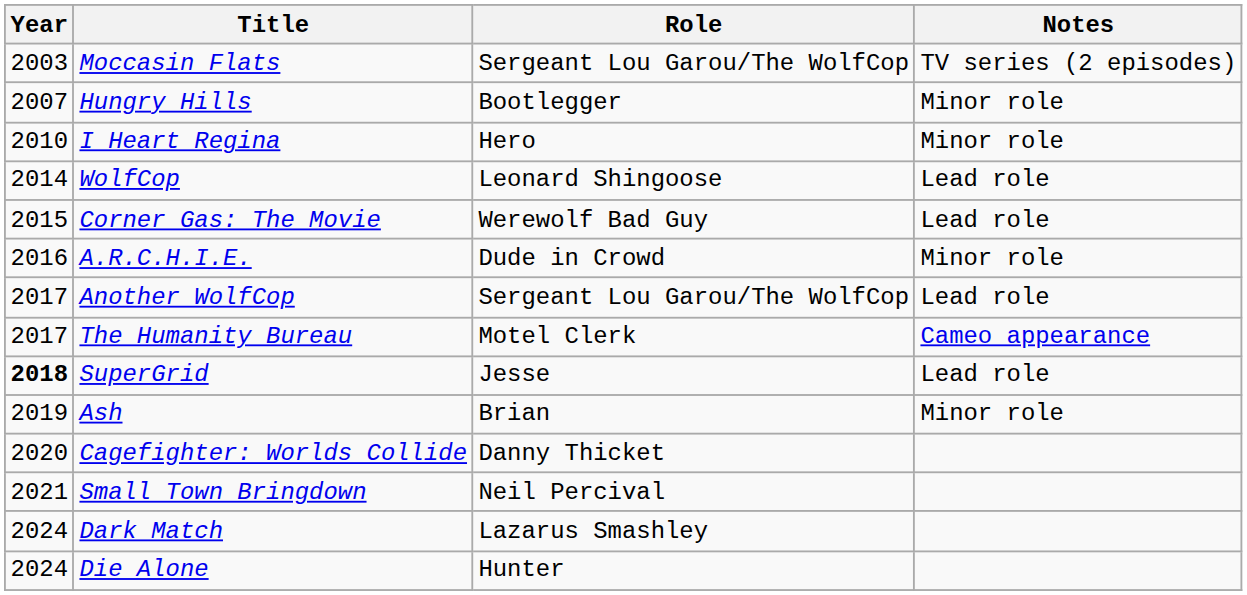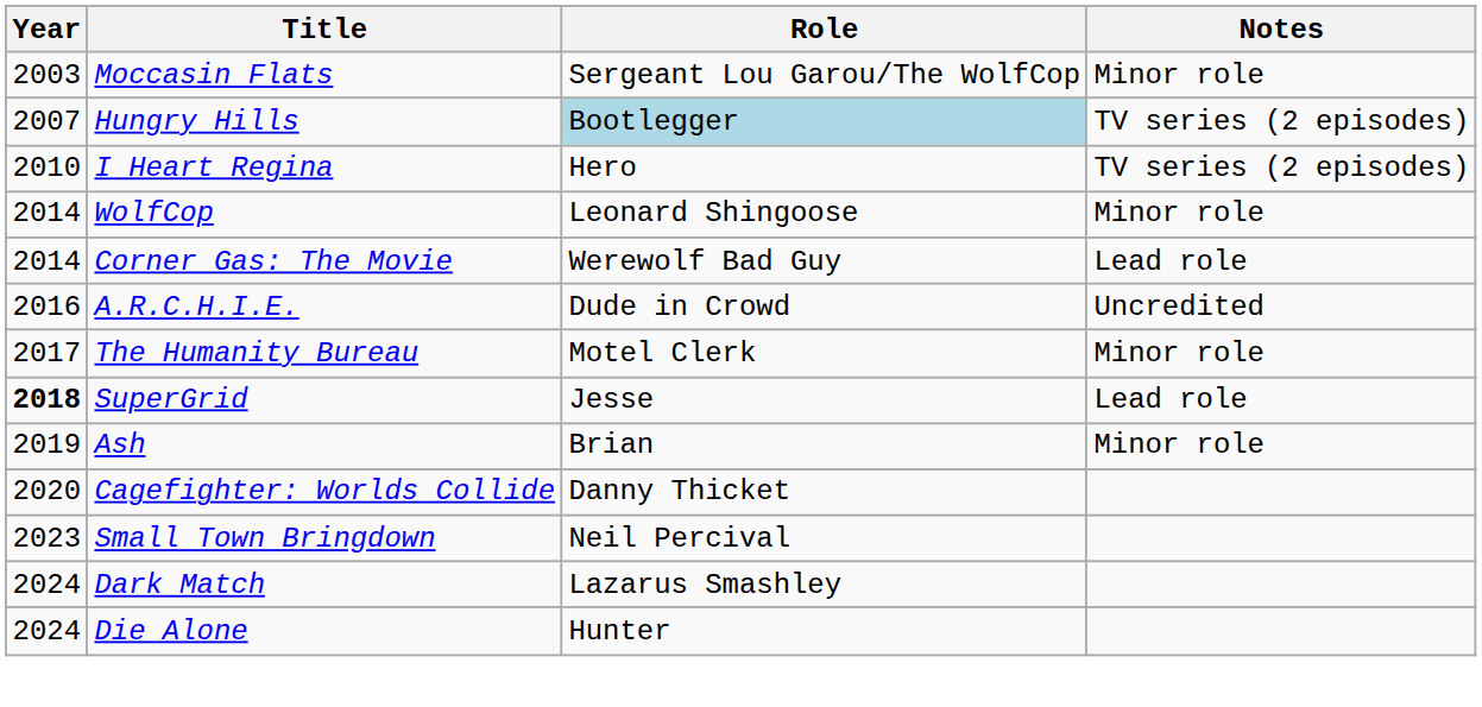 <table class="wikitable">
 <tr>
 <th>Year</th>
 <th>Title</th>
 <th>Role</th>
 <th>Notes</th>
 </tr>
 <tr>
 <td>2003</td>
 <td><em><a href='#'>Moccasin Flats</a></em></td>
 <td>Sergeant Lou Garou/The WolfCop</td>
-<td>TV series (2 episodes)</td>
+<td>Minor role</td>
 </tr>
 <tr>
 <td>2007</td>
 <td><em><a href='#'>Hungry Hills</a></em></td>
-<td>Bootlegger</td>
-<td>Minor role</td>
+<td style="background: lightblue;">Bootlegger</td>
+<td>TV series (2 episodes)</td>
 </tr>
 <tr>
 <td>2010</td>
 <td><em><a href='#'>I Heart Regina</a></em></td>
 <td>Hero</td>
-<td>Minor role</td>
+<td>TV series (2 episodes)</td>
 </tr>
 <tr>
 <td>2014</td>
 <td><em><a href='#'>WolfCop</a></em></td>
 <td>Leonard Shingoose</td>
-<td>Lead role</td>
+<td>Minor role</td>
 </tr>
 <tr>
-<td>2015</td>
+<td>2014</td>
 <td><em><a href='#'>Corner Gas: The Movie</a></em></td>
 <td>Werewolf Bad Guy</td>
 <td>Lead role</td>
 </tr>
 <tr>
 <td>2016</td>
 <td><em><a href='#'>A.R.C.H.I.E.</a></em></td>
 <td>Dude in Crowd</td>
-<td>Minor role</td>
-</tr>
-<tr>
-<td>2017</td>
-<td><em><a href='#'>Another WolfCop</a></em></td>
-<td>Sergeant Lou Garou/The WolfCop</td>
-<td>Lead role</td>
+<td>Uncredited</td>
 </tr>
 <tr>
 <td>2017</td>
 <td><em><a href='#'>The Humanity Bureau</a></em></td>
 <td>Motel Clerk</td>
-<td><a href='#'>Cameo appearance</a></td>
+<td>Minor role</td>
 </tr>
 <tr>
 <td><strong>2018</strong></td>
 <td><em><a href='#'>SuperGrid</a></em></td>
 <td>Jesse</td>
 <td>Lead role</td>
 </tr>
 <tr>
 <td>2019</td>
 <td><em><a href='#'>Ash</a></em></td>
 <td>Brian</td>
 <td>Minor role</td>
 </tr>
 <tr>
 <td>2020</td>
 <td><em><a href='#'>Cagefighter: Worlds Collide</a></em></td>
 <td>Danny Thicket</td>
 <td></td>
 </tr>
 <tr>
-<td>2021</td>
+<td>2023</td>
 <td><em><a href='#'>Small Town Bringdown</a></em></td>
 <td>Neil Percival</td>
 <td></td>
 </tr>
 <tr>
 <td>2024</td>
 <td><em><a href='#'>Dark Match</a></em></td>
 <td>Lazarus Smashley</td>
 <td></td>
 </tr>
 <tr>
 <td>2024</td>
 <td><em><a href='#'>Die Alone</a></em></td>
 <td>Hunter</td>
 <td></td>
 </tr>
 </table>
